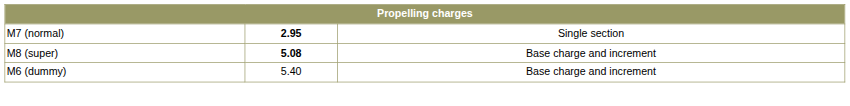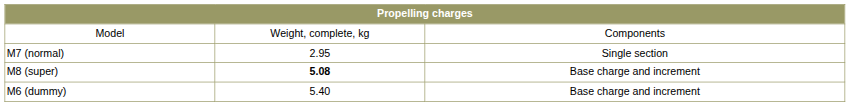 <table border=0 cellspacing=0 cellpadding=2 style="margin:0 0 .5em 1em; width:95%; background:#fff; border-collapse:collapse; border:1px solid #996; line-height:1.5; font-size:95%">
 <tr style="vertical-align:top; text-align:center; border:1px solid #996; background-color:#996; color:#fff">
 <td colspan="3"><strong>Propelling charges</strong></td>
 </tr>
+<tr style="vertical-align:top; text-align:center; border:1px solid #996;">
+<td width="25%"  style="border:1px solid #996">Model</td>
+<td width="25%"  style="border:1px solid #996">Weight, complete, kg</td>
+<td width="55%"  style="border:1px solid #996">Components</td>
+</tr>
 <tr style="vertical-align:top; text-align:center;">
 <td style="border:1px solid #996; text-align:left">M7 (normal)</td>
-<td style="border:1px solid #996"><strong>2.95</strong></td>
+<td style="border:1px solid #996">2.95</td>
 <td style="border:1px solid #996">Single section</td>
 </tr>
 <tr style="vertical-align:top; text-align:center;">
 <td style="border:1px solid #996; text-align:left">M8 (super)</td>
 <td style="border:1px solid #996"><strong>5.08</strong></td>
 <td style="border:1px solid #996">Base charge and increment</td>
 </tr>
 <tr style="vertical-align:top; text-align:center;">
 <td style="border:1px solid #996; text-align:left">M6 (dummy)</td>
 <td style="border:1px solid #996">5.40</td>
 <td style="border:1px solid #996">Base charge and increment</td>
 </tr>
 </table>
